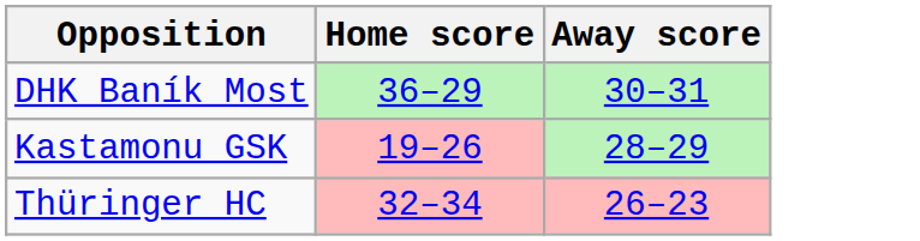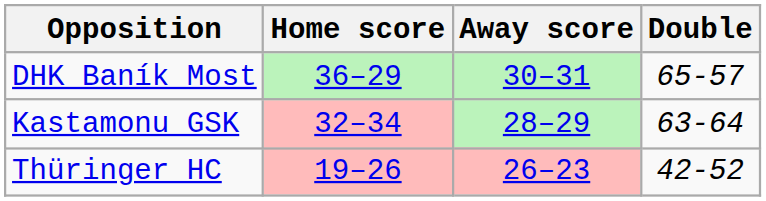 <table class="wikitable" style="text-align: center;">
 <tr>
 <th>Opposition</th>
 <th>Home score</th>
 <th>Away score</th>
+<th>Double</th>
 </tr>
 <tr>
 <td align="left"> <a href='#'>DHK Baník Most</a></td>
 <td bgcolor=#BBF3BB><a href='#'>36–29</a></td>
 <td bgcolor=#BBF3BB><a href='#'>30–31</a></td>
+<td><em>65-57</em></td>
 </tr>
 <tr>
 <td align="left"> <a href='#'>Kastamonu GSK</a></td>
-<td bgcolor=#FFBBBB><a href='#'>19–26</a></td>
+<td bgcolor=#FFBBBB><a href='#'>32–34</a></td>
 <td bgcolor=#BBF3BB><a href='#'>28–29</a></td>
+<td><em>63-64</em></td>
 </tr>
 <tr>
 <td align="left"> <a href='#'>Thüringer HC</a></td>
-<td bgcolor=#FFBBBB><a href='#'>32–34</a></td>
+<td bgcolor=#FFBBBB><a href='#'>19–26</a></td>
 <td bgcolor=#FFBBBB><a href='#'>26–23</a></td>
+<td><em>42-52</em></td>
 </tr>
 </table>
